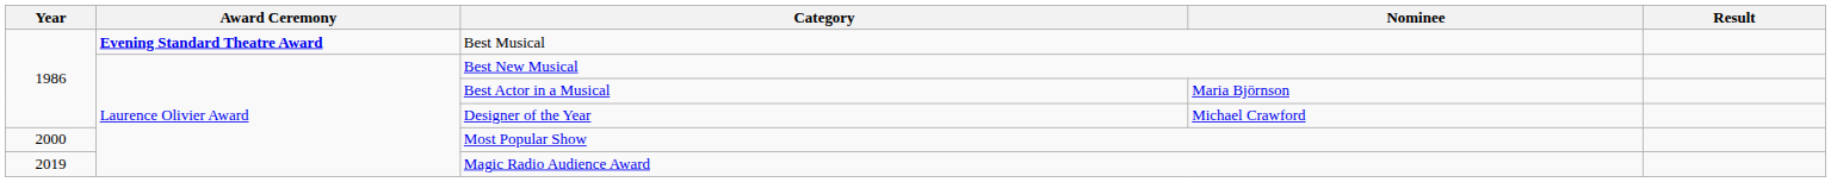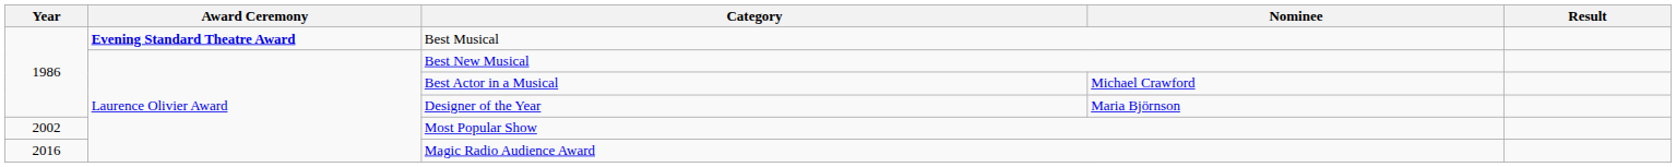 <table class="wikitable" style="width:95%;">
 <tr>
 <th style="width:5%;">Year</th>
 <th style="width:20%;">Award Ceremony</th>
 <th style="width:40%;">Category</th>
 <th style="width:25%;">Nominee</th>
 <th style="width:10%;">Result</th>
 </tr>
 <tr>
 <td rowspan="4" style="text-align:center;">1986</td>
 <td><strong><a href='#'>Evening Standard Theatre Award</a></strong></td>
 <td colspan="2">Best Musical</td>
 <td></td>
 </tr>
 <tr>
 <td rowspan="5"><a href='#'>Laurence Olivier Award</a></td>
 <td colspan="2"><a href='#'>Best New Musical</a></td>
 <td></td>
 </tr>
 <tr>
 <td><a href='#'>Best Actor in a Musical</a></td>
+<td><a href='#'>Michael Crawford</a></td>
+<td></td>
+</tr>
+<tr>
+<td><a href='#'>Designer of the Year</a></td>
 <td><a href='#'>Maria Björnson</a></td>
 <td></td>
 </tr>
 <tr>
-<td><a href='#'>Designer of the Year</a></td>
-<td><a href='#'>Michael Crawford</a></td>
-<td></td>
-</tr>
-<tr>
-<td style="text-align:center;">2000</td>
+<td style="text-align:center;">2002</td>
 <td colspan="2"><a href='#'>Most Popular Show</a></td>
 <td></td>
 </tr>
 <tr>
-<td style="text-align:center;">2019</td>
+<td style="text-align:center;">2016</td>
 <td colspan="2"><a href='#'>Magic Radio Audience Award</a></td>
 <td></td>
 </tr>
 </table>
